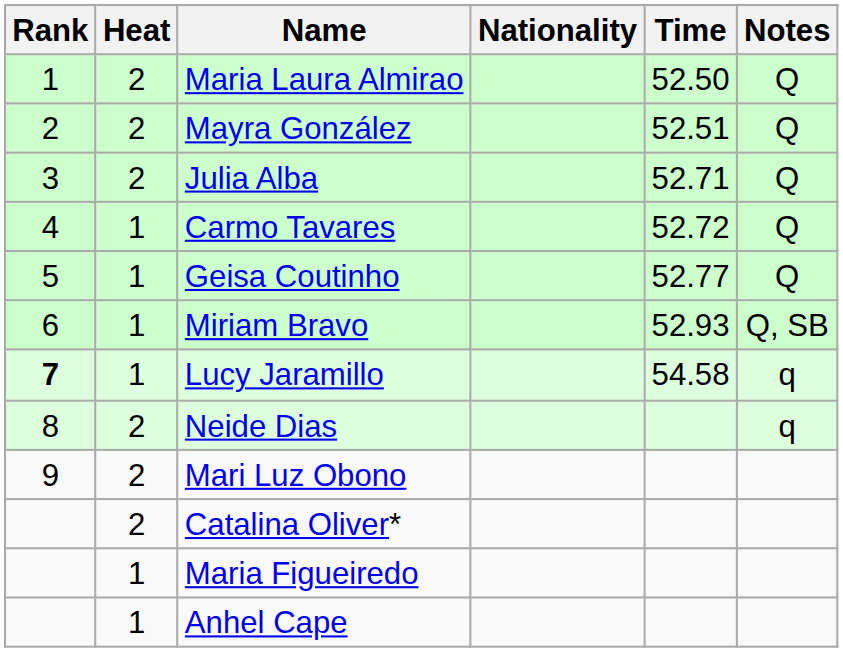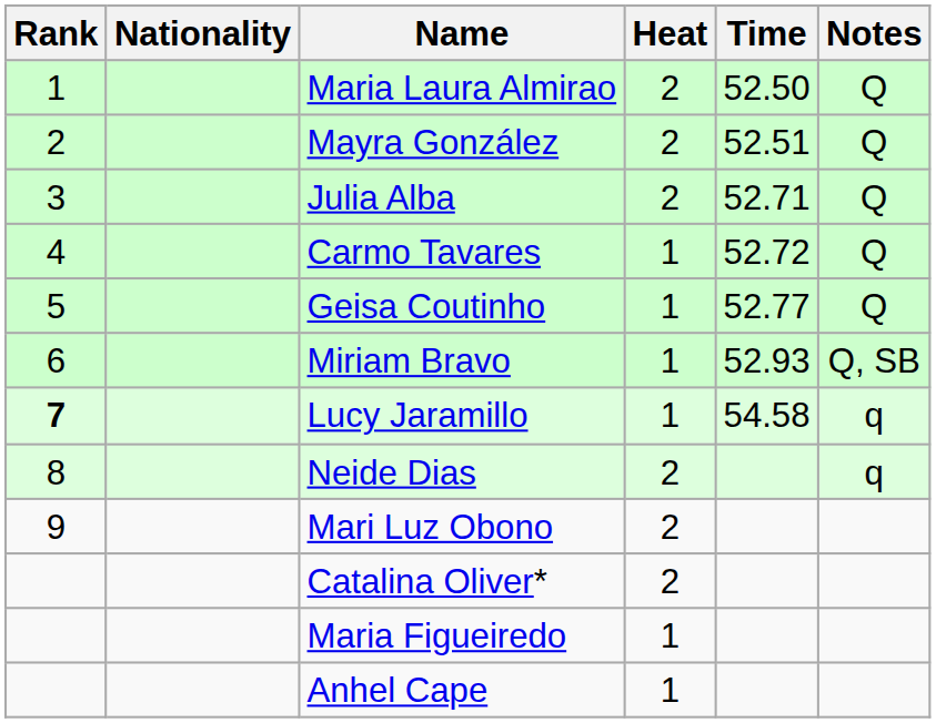 <table class="wikitable sortable" style="text-align:center;font-size:95%">
 <tr>
 <th>Rank</th>
+<th>Nationality</th>
+<th>Name</th>
 <th>Heat</th>
-<th>Name</th>
-<th>Nationality</th>
 <th>Time</th>
 <th>Notes</th>
 </tr>
 <tr bgcolor=ccffcc>
 <td>1</td>
+<td align=left></td>
+<td align=left><a href='#'>Maria Laura Almirao</a></td>
 <td>2</td>
-<td align=left><a href='#'>Maria Laura Almirao</a></td>
-<td align=left></td>
 <td>52.50</td>
 <td>Q</td>
 </tr>
 <tr bgcolor=ccffcc>
 <td>2</td>
+<td align=left></td>
+<td align=left><a href='#'>Mayra González</a></td>
 <td>2</td>
-<td align=left><a href='#'>Mayra González</a></td>
-<td align=left></td>
 <td>52.51</td>
 <td>Q</td>
 </tr>
 <tr bgcolor=ccffcc>
 <td>3</td>
+<td align=left></td>
+<td align=left><a href='#'>Julia Alba</a></td>
 <td>2</td>
-<td align=left><a href='#'>Julia Alba</a></td>
-<td align=left></td>
 <td>52.71</td>
 <td>Q</td>
 </tr>
 <tr bgcolor=ccffcc>
 <td>4</td>
+<td align=left></td>
+<td align=left><a href='#'>Carmo Tavares</a></td>
 <td>1</td>
-<td align=left><a href='#'>Carmo Tavares</a></td>
-<td align=left></td>
 <td>52.72</td>
 <td>Q</td>
 </tr>
 <tr bgcolor=ccffcc>
 <td>5</td>
+<td align=left></td>
+<td align=left><a href='#'>Geisa Coutinho</a></td>
 <td>1</td>
-<td align=left><a href='#'>Geisa Coutinho</a></td>
-<td align=left></td>
 <td>52.77</td>
 <td>Q</td>
 </tr>
 <tr bgcolor=ccffcc>
 <td>6</td>
+<td align=left></td>
+<td align=left><a href='#'>Miriam Bravo</a></td>
 <td>1</td>
-<td align=left><a href='#'>Miriam Bravo</a></td>
-<td align=left></td>
 <td>52.93</td>
 <td>Q, SB</td>
 </tr>
 <tr bgcolor=ddffdd>
 <td><strong>7</strong></td>
+<td align=left></td>
+<td align=left><a href='#'>Lucy Jaramillo</a></td>
 <td>1</td>
-<td align=left><a href='#'>Lucy Jaramillo</a></td>
-<td align=left></td>
 <td>54.58</td>
 <td>q</td>
 </tr>
 <tr bgcolor=ddffdd>
 <td>8</td>
+<td align=left></td>
+<td align=left><a href='#'>Neide Dias</a></td>
 <td>2</td>
-<td align=left><a href='#'>Neide Dias</a></td>
-<td align=left></td>
 <td></td>
 <td>q</td>
 </tr>
 <tr>
 <td>9</td>
+<td align=left></td>
+<td align=left><a href='#'>Mari Luz Obono</a></td>
 <td>2</td>
-<td align=left><a href='#'>Mari Luz Obono</a></td>
-<td align=left></td>
 <td></td>
 <td></td>
 </tr>
 <tr>
 <td></td>
+<td align=left></td>
+<td align=left><a href='#'>Catalina Oliver</a>*</td>
 <td>2</td>
-<td align=left><a href='#'>Catalina Oliver</a>*</td>
-<td align=left></td>
 <td></td>
 <td></td>
 </tr>
 <tr>
 <td></td>
+<td align=left></td>
+<td align=left><a href='#'>Maria Figueiredo</a></td>
 <td>1</td>
-<td align=left><a href='#'>Maria Figueiredo</a></td>
-<td align=left></td>
 <td></td>
 <td></td>
 </tr>
 <tr>
 <td></td>
+<td align=left></td>
+<td align=left><a href='#'>Anhel Cape</a></td>
 <td>1</td>
-<td align=left><a href='#'>Anhel Cape</a></td>
-<td align=left></td>
 <td></td>
 <td></td>
 </tr>
 </table>
